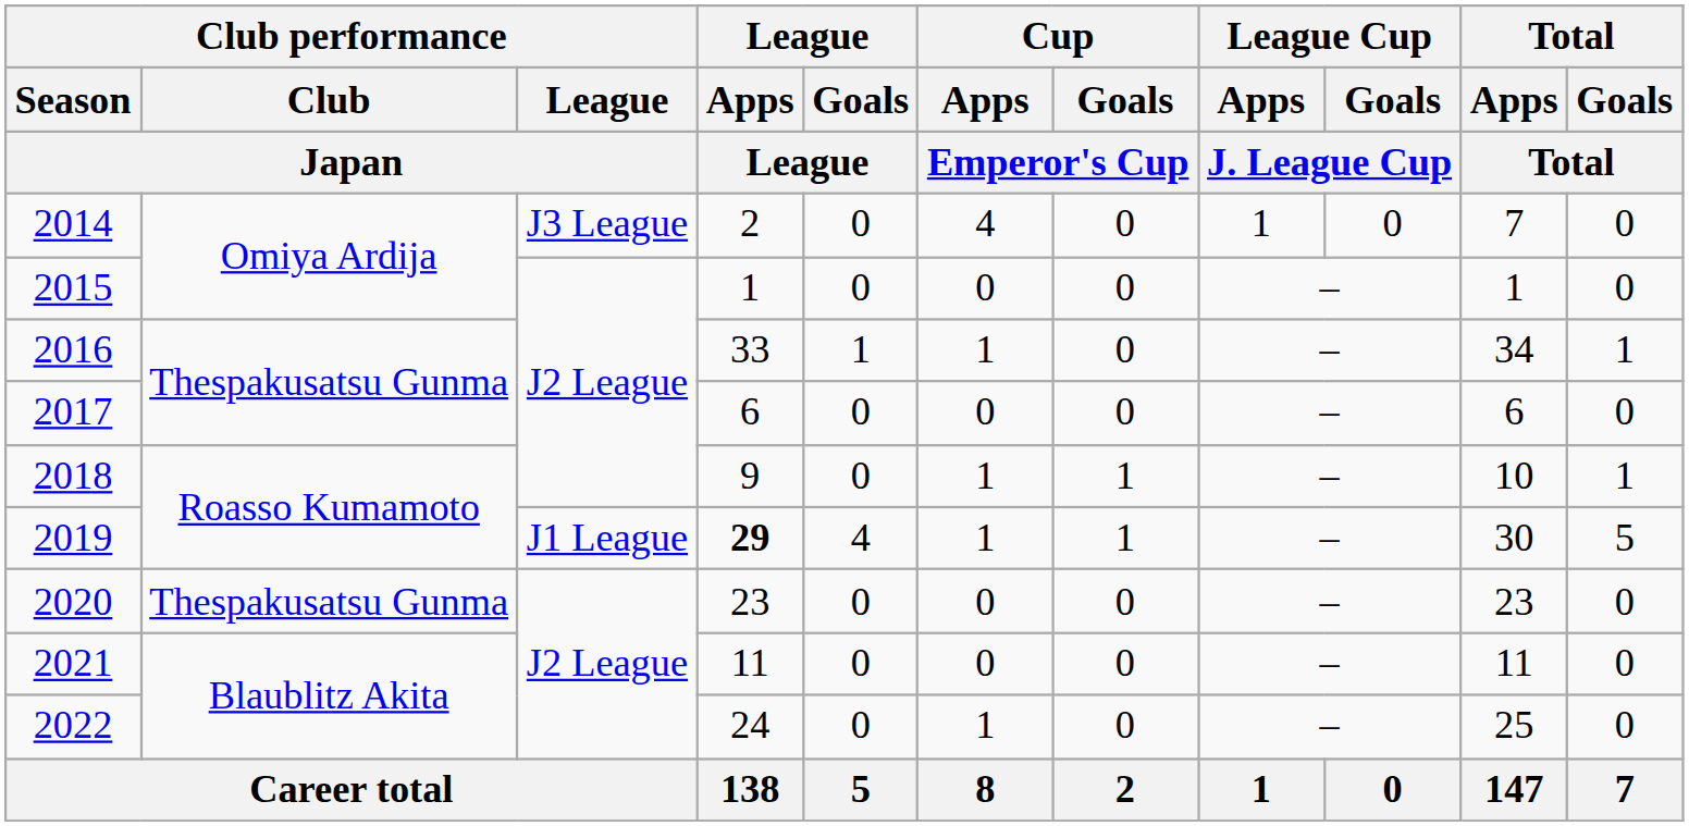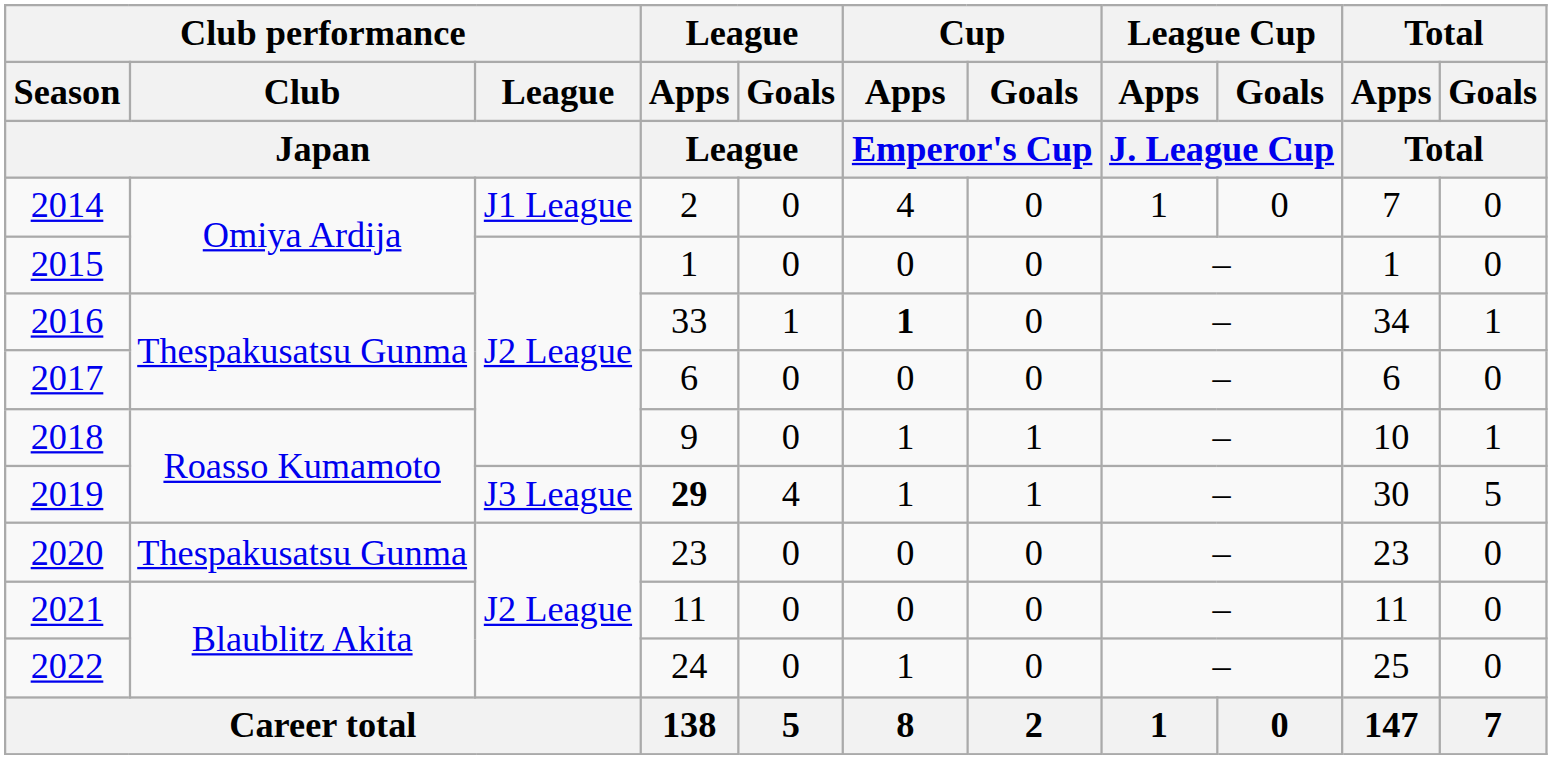 <table class="wikitable" style="text-align:center">
 <tr>
 <th colspan=3>Club performance</th>
 <th colspan=2>League</th>
 <th colspan=2>Cup</th>
 <th colspan=2>League Cup</th>
 <th colspan=2>Total</th>
 </tr>
 <tr>
 <th>Season</th>
 <th>Club</th>
 <th>League</th>
 <th>Apps</th>
 <th>Goals</th>
 <th>Apps</th>
 <th>Goals</th>
 <th>Apps</th>
 <th>Goals</th>
 <th>Apps</th>
 <th>Goals</th>
 </tr>
 <tr>
 <th colspan=3>Japan</th>
 <th colspan=2>League</th>
 <th colspan=2><a href='#'>Emperor's Cup</a></th>
 <th colspan=2><a href='#'>J. League Cup</a></th>
 <th colspan=2>Total</th>
 </tr>
 <tr>
 <td><a href='#'>2014</a></td>
 <td rowspan="2"><a href='#'>Omiya Ardija</a></td>
-<td><a href='#'>J3 League</a></td>
+<td rowspan="1"><a href='#'>J1 League</a></td>
 <td>2</td>
 <td>0</td>
 <td>4</td>
 <td>0</td>
 <td>1</td>
 <td>0</td>
 <td>7</td>
 <td>0</td>
 </tr>
 <tr>
 <td><a href='#'>2015</a></td>
 <td rowspan="4"><a href='#'>J2 League</a></td>
 <td>1</td>
 <td>0</td>
 <td>0</td>
 <td>0</td>
 <td colspan="2">–</td>
 <td>1</td>
 <td>0</td>
 </tr>
 <tr>
 <td><a href='#'>2016</a></td>
 <td rowspan="2"><a href='#'>Thespakusatsu Gunma</a></td>
 <td>33</td>
 <td>1</td>
-<td>1</td>
+<td><strong>1</strong></td>
 <td>0</td>
 <td colspan="2">–</td>
 <td>34</td>
 <td>1</td>
 </tr>
 <tr>
 <td><a href='#'>2017</a></td>
 <td>6</td>
 <td>0</td>
 <td>0</td>
 <td>0</td>
 <td colspan="2">–</td>
 <td>6</td>
 <td>0</td>
 </tr>
 <tr>
 <td><a href='#'>2018</a></td>
 <td rowspan="2"><a href='#'>Roasso Kumamoto</a></td>
 <td>9</td>
 <td>0</td>
 <td>1</td>
 <td>1</td>
 <td colspan="2">–</td>
 <td>10</td>
 <td>1</td>
 </tr>
 <tr>
 <td><a href='#'>2019</a></td>
-<td rowspan="1"><a href='#'>J1 League</a></td>
+<td><a href='#'>J3 League</a></td>
 <td><strong>29</strong></td>
 <td>4</td>
 <td>1</td>
 <td>1</td>
 <td colspan="2">–</td>
 <td>30</td>
 <td>5</td>
 </tr>
 <tr>
 <td><a href='#'>2020</a></td>
 <td><a href='#'>Thespakusatsu Gunma</a></td>
 <td rowspan="3"><a href='#'>J2 League</a></td>
 <td>23</td>
 <td>0</td>
 <td>0</td>
 <td>0</td>
 <td colspan="2">–</td>
 <td>23</td>
 <td>0</td>
 </tr>
 <tr>
 <td><a href='#'>2021</a></td>
 <td rowspan="2"><a href='#'>Blaublitz Akita</a></td>
 <td>11</td>
 <td>0</td>
 <td>0</td>
 <td>0</td>
 <td colspan="2">–</td>
 <td>11</td>
 <td>0</td>
 </tr>
 <tr>
 <td><a href='#'>2022</a></td>
 <td>24</td>
 <td>0</td>
 <td>1</td>
 <td>0</td>
 <td colspan="2">–</td>
 <td>25</td>
 <td>0</td>
 </tr>
 <tr>
 <th colspan=3>Career total</th>
 <th>138</th>
 <th>5</th>
 <th>8</th>
 <th>2</th>
 <th>1</th>
 <th>0</th>
 <th>147</th>
 <th>7</th>
 </tr>
 </table>
